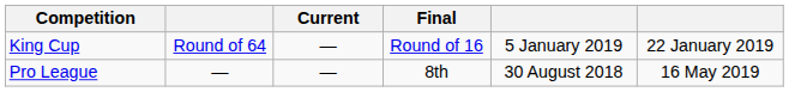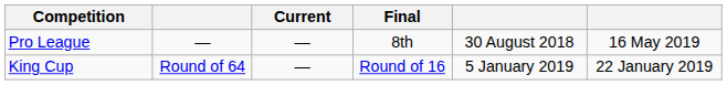 <table class="wikitable" style="text-align:center; width:730px;">
 <tr>
 <th style="text-align:center; width:150px;">Competition</th>
 <th style="text-align:center; width:100px;"></th>
 <th style="text-align:center; width:100px;">Current<br></th>
 <th style="text-align:center; width:100px;">Final<br></th>
 <th style="text-align:center; width:140px;"></th>
 <th style="text-align:center; width:140px;"></th>
 </tr>
 <tr>
+<td style="text-align:left;"><a href='#'>Pro League</a></td>
+<td>—</td>
+<td>—</td>
+<td>8th</td>
+<td>30 August 2018</td>
+<td>16 May 2019</td>
+</tr>
+<tr>
 <td style="text-align:left;"><a href='#'>King Cup</a></td>
 <td><a href='#'>Round of 64</a></td>
 <td>—</td>
 <td><a href='#'>Round of 16</a></td>
 <td>5 January 2019</td>
 <td>22 January 2019</td>
 </tr>
-<tr>
-<td style="text-align:left;"><a href='#'>Pro League</a></td>
-<td>—</td>
-<td>—</td>
-<td>8th</td>
-<td>30 August 2018</td>
-<td>16 May 2019</td>
-</tr>
 </table>
